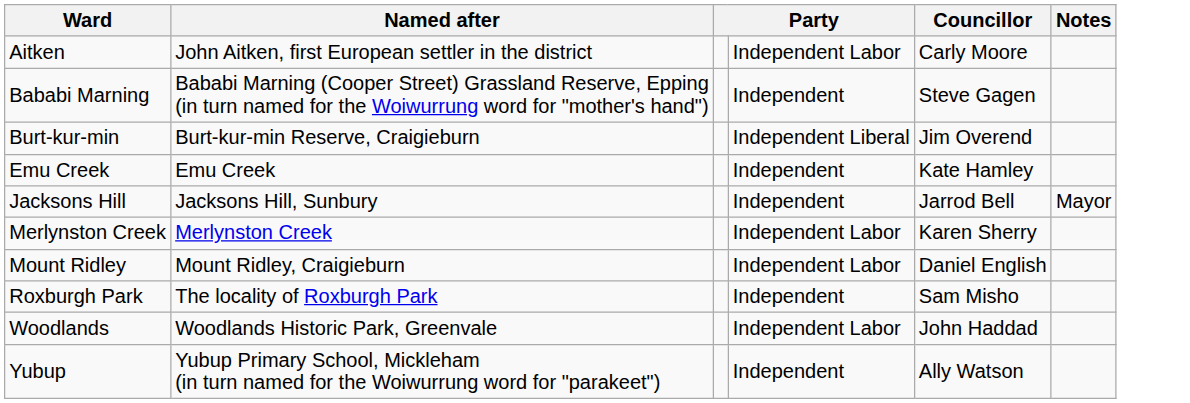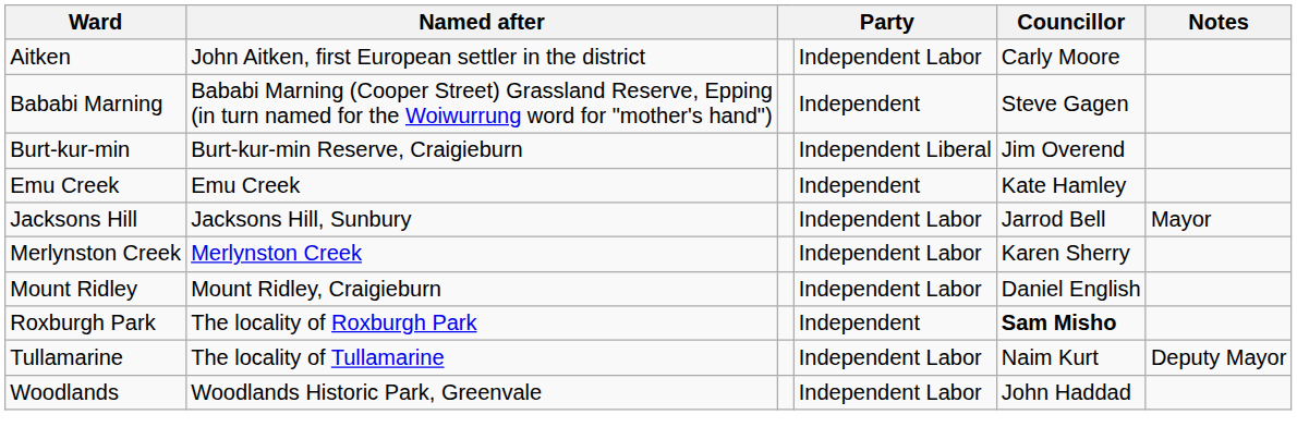 <table class="wikitable">
 <tr>
 <th>Ward</th>
 <th>Named after</th>
 <th colspan="2">Party</th>
 <th>Councillor</th>
 <th>Notes</th>
 </tr>
 <tr>
 <td>Aitken</td>
 <td>John Aitken, first European settler in the district</td>
 <td> </td>
 <td>Independent Labor</td>
 <td>Carly Moore</td>
 <td></td>
 </tr>
 <tr>
 <td>Bababi Marning</td>
 <td>Bababi Marning (Cooper Street) Grassland Reserve, Epping<br>(in turn named for the <a href='#'>Woiwurrung</a> word for "mother's hand")</td>
 <td> </td>
 <td>Independent</td>
 <td>Steve Gagen</td>
 <td></td>
 </tr>
 <tr>
 <td>Burt-kur-min</td>
 <td>Burt-kur-min Reserve, Craigieburn</td>
 <td> </td>
 <td>Independent Liberal</td>
 <td>Jim Overend</td>
 <td></td>
 </tr>
 <tr>
 <td>Emu Creek</td>
 <td>Emu Creek</td>
 <td> </td>
 <td>Independent</td>
 <td>Kate Hamley</td>
 <td></td>
 </tr>
 <tr>
 <td>Jacksons Hill</td>
 <td>Jacksons Hill, Sunbury</td>
 <td> </td>
-<td>Independent</td>
+<td>Independent Labor</td>
 <td>Jarrod Bell</td>
 <td>Mayor</td>
 </tr>
 <tr>
 <td>Merlynston Creek</td>
 <td><a href='#'>Merlynston Creek</a></td>
 <td> </td>
 <td>Independent Labor</td>
 <td>Karen Sherry</td>
 <td></td>
 </tr>
 <tr>
 <td>Mount Ridley</td>
 <td>Mount Ridley, Craigieburn</td>
 <td> </td>
 <td>Independent Labor</td>
 <td>Daniel English</td>
 <td></td>
 </tr>
 <tr>
 <td>Roxburgh Park</td>
 <td>The locality of <a href='#'>Roxburgh Park</a></td>
 <td> </td>
 <td>Independent</td>
-<td>Sam Misho</td>
+<td><strong>Sam Misho</strong></td>
 <td></td>
+</tr>
+<tr>
+<td>Tullamarine</td>
+<td>The locality of <a href='#'>Tullamarine</a></td>
+<td> </td>
+<td>Independent Labor</td>
+<td>Naim Kurt</td>
+<td>Deputy Mayor</td>
 </tr>
 <tr>
 <td>Woodlands</td>
 <td>Woodlands Historic Park, Greenvale</td>
 <td> </td>
 <td>Independent Labor</td>
 <td>John Haddad</td>
 <td></td>
 </tr>
-<tr>
-<td>Yubup</td>
-<td>Yubup Primary School, Mickleham<br>(in turn named for the Woiwurrung word for "parakeet")</td>
-<td> </td>
-<td>Independent</td>
-<td>Ally Watson</td>
-<td></td>
-</tr>
 </table>
